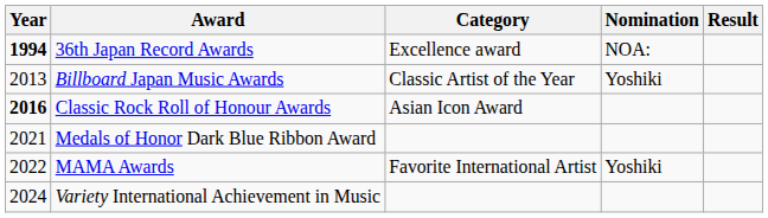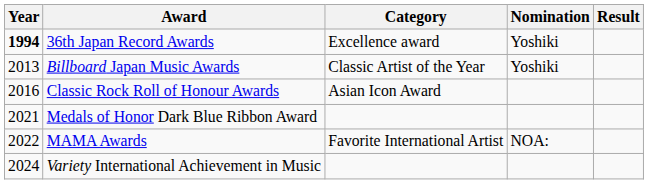 <table class="wikitable">
 <tr>
 <th>Year</th>
 <th>Award</th>
 <th>Category</th>
 <th>Nomination</th>
 <th>Result</th>
 </tr>
 <tr>
 <td><strong>1994</strong></td>
 <td><a href='#'>36th Japan Record Awards</a></td>
 <td>Excellence award</td>
-<td>NOA: </td>
+<td>Yoshiki</td>
 <td></td>
 </tr>
 <tr>
 <td>2013</td>
 <td><a href='#'><em>Billboard</em> Japan Music Awards</a></td>
 <td>Classic Artist of the Year</td>
 <td>Yoshiki</td>
 <td></td>
 </tr>
 <tr>
-<td><strong>2016</strong></td>
+<td>2016</td>
 <td><a href='#'>Classic Rock Roll of Honour Awards</a></td>
 <td>Asian Icon Award</td>
 <td></td>
 <td></td>
 </tr>
 <tr>
 <td>2021</td>
 <td><a href='#'>Medals of Honor</a> Dark Blue Ribbon Award</td>
 <td></td>
 <td></td>
 <td></td>
 </tr>
 <tr>
 <td>2022</td>
 <td><a href='#'>MAMA Awards</a></td>
 <td>Favorite International Artist</td>
-<td>Yoshiki</td>
+<td>NOA: </td>
 <td></td>
 </tr>
 <tr>
 <td>2024</td>
 <td><em>Variety</em> International Achievement in Music</td>
 <td></td>
 <td></td>
 <td></td>
 </tr>
 </table>
